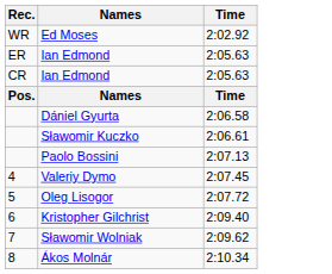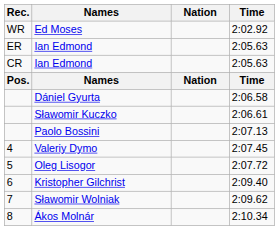 <table class=wikitable>
 <tr>
 <th width="30">Rec.</th>
 <th width="200">Names</th>
+<th width="80">Nation</th>
 <th width="60">Time</th>
 </tr>
 <tr>
 <td>WR</td>
 <td><a href='#'>Ed Moses</a></td>
+<td></td>
 <td>2:02.92</td>
 </tr>
 <tr>
 <td>ER</td>
 <td><a href='#'>Ian Edmond</a></td>
+<td></td>
 <td>2:05.63</td>
 </tr>
 <tr>
 <td>CR</td>
 <td><a href='#'>Ian Edmond</a></td>
+<td></td>
 <td>2:05.63</td>
 </tr>
 <tr>
 <th>Pos.</th>
 <th>Names</th>
+<th>Nation</th>
 <th>Time</th>
 </tr>
 <tr>
 <td></td>
 <td><a href='#'>Dániel Gyurta</a></td>
+<td></td>
 <td>2:06.58</td>
 </tr>
 <tr>
 <td></td>
 <td><a href='#'>Sławomir Kuczko</a></td>
+<td></td>
 <td>2:06.61</td>
 </tr>
 <tr>
 <td></td>
 <td><a href='#'>Paolo Bossini</a></td>
+<td></td>
 <td>2:07.13</td>
 </tr>
 <tr>
 <td>4</td>
 <td><a href='#'>Valeriy Dymo</a></td>
+<td></td>
 <td>2:07.45</td>
 </tr>
 <tr>
 <td>5</td>
 <td><a href='#'>Oleg Lisogor</a></td>
+<td></td>
 <td>2:07.72</td>
 </tr>
 <tr>
 <td>6</td>
 <td><a href='#'>Kristopher Gilchrist</a></td>
+<td></td>
 <td>2:09.40</td>
 </tr>
 <tr>
 <td>7</td>
 <td><a href='#'>Sławomir Wolniak</a></td>
+<td></td>
 <td>2:09.62</td>
 </tr>
 <tr>
 <td>8</td>
 <td><a href='#'>Ákos Molnár</a></td>
+<td></td>
 <td>2:10.34</td>
 </tr>
 </table>
